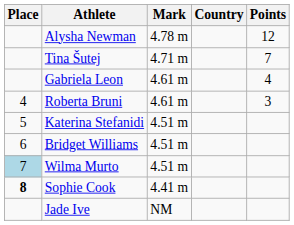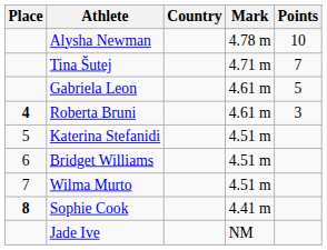 <table class="wikitable">
 <tr>
 <th>Place</th>
 <th>Athlete</th>
+<th>Country</th>
 <th>Mark</th>
-<th>Country</th>
 <th>Points</th>
 </tr>
 <tr>
 <td align=center></td>
 <td><a href='#'>Alysha Newman</a></td>
+<td></td>
 <td>4.78 m</td>
-<td></td>
-<td align=center>12</td>
+<td align=center>10</td>
 </tr>
 <tr>
 <td align=center></td>
 <td><a href='#'>Tina Šutej</a></td>
+<td></td>
 <td>4.71 m</td>
-<td></td>
 <td align=center>7</td>
 </tr>
 <tr>
 <td align=center></td>
 <td><a href='#'>Gabriela Leon</a></td>
+<td></td>
 <td>4.61 m</td>
-<td></td>
-<td align=center>4</td>
+<td align=center>5</td>
 </tr>
 <tr>
-<td align=center>4</td>
+<td align=center><strong>4</strong></td>
 <td><a href='#'>Roberta Bruni</a></td>
+<td></td>
 <td>4.61 m</td>
-<td></td>
 <td align=center>3</td>
 </tr>
 <tr>
 <td align=center>5</td>
 <td><a href='#'>Katerina Stefanidi</a></td>
+<td></td>
 <td>4.51 m</td>
-<td></td>
 <td align=center></td>
 </tr>
 <tr>
 <td align=center>6</td>
 <td><a href='#'>Bridget Williams</a></td>
+<td></td>
 <td>4.51 m</td>
-<td></td>
 <td align=center></td>
 </tr>
 <tr>
-<td align=center style="background: lightblue;">7</td>
+<td align=center>7</td>
 <td><a href='#'>Wilma Murto</a></td>
+<td></td>
 <td>4.51 m</td>
-<td></td>
 <td align=center></td>
 </tr>
 <tr>
 <td align=center><strong>8</strong></td>
 <td><a href='#'>Sophie Cook</a></td>
+<td></td>
 <td>4.41 m</td>
-<td></td>
 <td align=center></td>
 </tr>
 <tr>
 <td align=center></td>
 <td><a href='#'>Jade Ive</a></td>
+<td></td>
 <td>NM</td>
-<td></td>
 <td align=center></td>
 </tr>
 </table>
